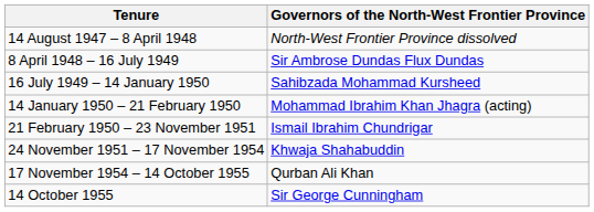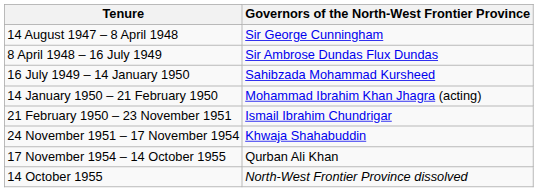 <table class="wikitable">
 <tr>
 <th>Tenure</th>
 <th>Governors of the North-West Frontier Province</th>
 </tr>
 <tr>
 <td>14 August 1947 – 8 April 1948</td>
-<td><em>North-West Frontier Province dissolved</em></td>
+<td><a href='#'>Sir George Cunningham</a></td>
 </tr>
 <tr>
 <td>8 April 1948 – 16 July 1949</td>
 <td><a href='#'>Sir Ambrose Dundas Flux Dundas</a></td>
 </tr>
 <tr>
 <td>16 July 1949 – 14 January 1950</td>
 <td><a href='#'>Sahibzada Mohammad Kursheed</a></td>
 </tr>
 <tr>
 <td>14 January 1950 – 21 February 1950</td>
 <td><a href='#'>Mohammad Ibrahim Khan Jhagra</a> (acting)</td>
 </tr>
 <tr>
 <td>21 February 1950 – 23 November 1951</td>
 <td><a href='#'>Ismail Ibrahim Chundrigar</a></td>
 </tr>
 <tr>
 <td>24 November 1951 – 17 November 1954</td>
 <td><a href='#'>Khwaja Shahabuddin</a></td>
 </tr>
 <tr>
 <td>17 November 1954 – 14 October 1955</td>
 <td>Qurban Ali Khan</td>
 </tr>
 <tr>
 <td>14 October 1955</td>
-<td><a href='#'>Sir George Cunningham</a></td>
+<td><em>North-West Frontier Province dissolved</em></td>
 </tr>
 </table>
